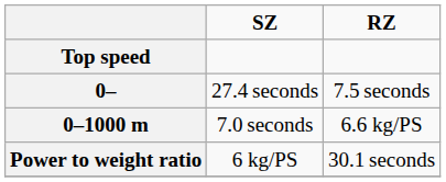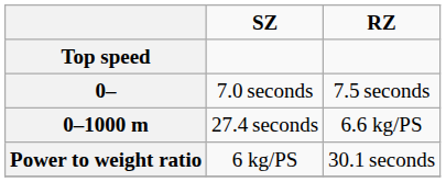 <table class="wikitable" style="text-align:center; font-size:95%;">
 <tr>
 <th></th>
 <td><strong>SZ</strong></td>
 <td><strong>RZ</strong></td>
 </tr>
 <tr>
 <th>Top speed</th>
 <td></td>
 <td></td>
 </tr>
 <tr>
 <th>0–</th>
-<td>27.4 seconds</td>
+<td>7.0 seconds</td>
 <td>7.5 seconds</td>
 </tr>
 <tr>
 <th>0–1000 m</th>
-<td>7.0 seconds</td>
+<td>27.4 seconds</td>
 <td>6.6 kg/PS</td>
 </tr>
 <tr>
 <th>Power to weight ratio</th>
 <td>6 kg/PS</td>
 <td>30.1 seconds</td>
 </tr>
 <tr>
 </tr>
 </table>
